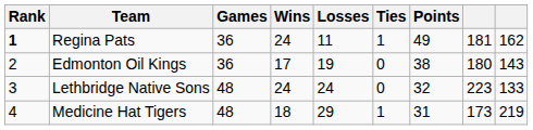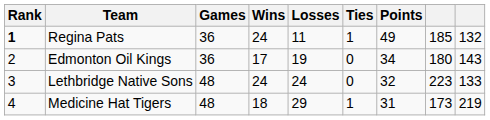 <table class="wikitable">
 <tr>
 <th>Rank</th>
 <th>Team</th>
 <th>Games</th>
 <th>Wins</th>
 <th>Losses</th>
 <th>Ties</th>
 <th>Points</th>
 <th></th>
 <th></th>
 </tr>
 <tr>
 <td><strong>1</strong></td>
 <td>Regina Pats</td>
 <td>36</td>
 <td>24</td>
 <td>11</td>
 <td>1</td>
 <td>49</td>
-<td>181</td>
-<td>162</td>
+<td>185</td>
+<td>132</td>
 </tr>
 <tr>
 <td>2</td>
 <td>Edmonton Oil Kings</td>
 <td>36</td>
 <td>17</td>
 <td>19</td>
 <td>0</td>
-<td>38</td>
+<td>34</td>
 <td>180</td>
 <td>143</td>
 </tr>
 <tr>
 <td>3</td>
 <td>Lethbridge Native Sons</td>
 <td>48</td>
 <td>24</td>
 <td>24</td>
 <td>0</td>
 <td>32</td>
 <td>223</td>
 <td>133</td>
 </tr>
 <tr>
 <td>4</td>
 <td>Medicine Hat Tigers</td>
 <td>48</td>
 <td>18</td>
 <td>29</td>
 <td>1</td>
 <td>31</td>
 <td>173</td>
 <td>219</td>
 </tr>
 </table>
